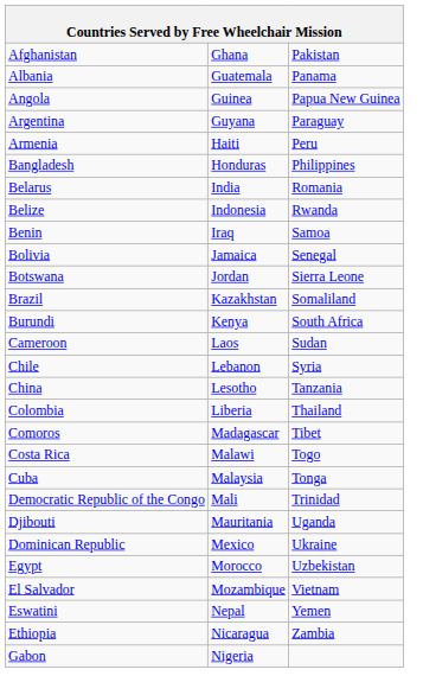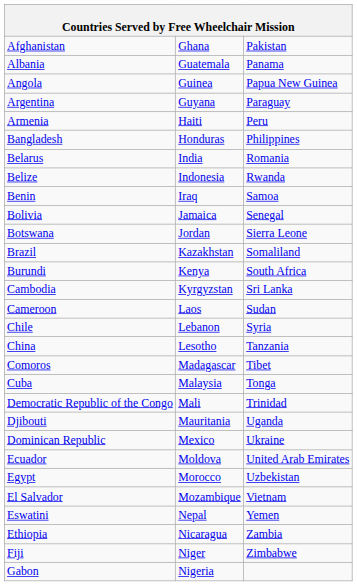 <table class="wikitable">
 <tr>
 <th colspan="3"><br>Countries Served by Free Wheelchair Mission</th>
 </tr>
 <tr>
 <td><a href='#'>Afghanistan</a></td>
 <td><a href='#'>Ghana</a></td>
 <td><a href='#'>Pakistan</a></td>
 </tr>
 <tr>
 <td><a href='#'>Albania</a></td>
 <td><a href='#'>Guatemala</a></td>
 <td><a href='#'>Panama</a></td>
 </tr>
 <tr>
 <td><a href='#'>Angola</a></td>
 <td><a href='#'>Guinea</a></td>
 <td><a href='#'>Papua New Guinea</a></td>
 </tr>
 <tr>
 <td><a href='#'>Argentina</a></td>
 <td><a href='#'>Guyana</a></td>
 <td><a href='#'>Paraguay</a></td>
 </tr>
 <tr>
 <td><a href='#'>Armenia</a></td>
 <td><a href='#'>Haiti</a></td>
 <td><a href='#'>Peru</a></td>
 </tr>
 <tr>
 <td><a href='#'>Bangladesh</a></td>
 <td><a href='#'>Honduras</a></td>
 <td><a href='#'>Philippines</a></td>
 </tr>
 <tr>
 <td><a href='#'>Belarus</a></td>
 <td><a href='#'>India</a></td>
 <td><a href='#'>Romania</a></td>
 </tr>
 <tr>
 <td><a href='#'>Belize</a></td>
 <td><a href='#'>Indonesia</a></td>
 <td><a href='#'>Rwanda</a></td>
 </tr>
 <tr>
 <td><a href='#'>Benin</a></td>
 <td><a href='#'>Iraq</a></td>
 <td><a href='#'>Samoa</a></td>
 </tr>
 <tr>
 <td><a href='#'>Bolivia</a></td>
 <td><a href='#'>Jamaica</a></td>
 <td><a href='#'>Senegal</a></td>
 </tr>
 <tr>
 <td><a href='#'>Botswana</a></td>
 <td><a href='#'>Jordan</a></td>
 <td><a href='#'>Sierra Leone</a></td>
 </tr>
 <tr>
 <td><a href='#'>Brazil</a></td>
 <td><a href='#'>Kazakhstan</a></td>
 <td><a href='#'>Somaliland</a></td>
 </tr>
 <tr>
 <td><a href='#'>Burundi</a></td>
 <td><a href='#'>Kenya</a></td>
 <td><a href='#'>South Africa</a></td>
 </tr>
 <tr>
+<td><a href='#'>Cambodia</a></td>
+<td><a href='#'>Kyrgyzstan</a></td>
+<td><a href='#'>Sri Lanka</a></td>
+</tr>
+<tr>
 <td><a href='#'>Cameroon</a></td>
 <td><a href='#'>Laos</a></td>
 <td><a href='#'>Sudan</a></td>
 </tr>
 <tr>
 <td><a href='#'>Chile</a></td>
 <td><a href='#'>Lebanon</a></td>
 <td><a href='#'>Syria</a></td>
 </tr>
 <tr>
 <td><a href='#'>China</a></td>
 <td><a href='#'>Lesotho</a></td>
 <td><a href='#'>Tanzania</a></td>
 </tr>
 <tr>
-<td><a href='#'>Colombia</a></td>
-<td><a href='#'>Liberia</a></td>
-<td><a href='#'>Thailand</a></td>
-</tr>
-<tr>
 <td><a href='#'>Comoros</a></td>
 <td><a href='#'>Madagascar</a></td>
 <td><a href='#'>Tibet</a></td>
-</tr>
-<tr>
-<td><a href='#'>Costa Rica</a></td>
-<td><a href='#'>Malawi</a></td>
-<td><a href='#'>Togo</a></td>
 </tr>
 <tr>
 <td><a href='#'>Cuba</a></td>
 <td><a href='#'>Malaysia</a></td>
 <td><a href='#'>Tonga</a></td>
 </tr>
 <tr>
 <td><a href='#'>Democratic Republic of the Congo</a></td>
 <td><a href='#'>Mali</a></td>
 <td><a href='#'>Trinidad</a></td>
 </tr>
 <tr>
 <td><a href='#'>Djibouti</a></td>
 <td><a href='#'>Mauritania</a></td>
 <td><a href='#'>Uganda</a></td>
 </tr>
 <tr>
 <td><a href='#'>Dominican Republic</a></td>
 <td><a href='#'>Mexico</a></td>
 <td><a href='#'>Ukraine</a></td>
 </tr>
 <tr>
+<td><a href='#'>Ecuador</a></td>
+<td><a href='#'>Moldova</a></td>
+<td><a href='#'>United Arab Emirates</a></td>
+</tr>
+<tr>
 <td><a href='#'>Egypt</a></td>
 <td><a href='#'>Morocco</a></td>
 <td><a href='#'>Uzbekistan</a></td>
 </tr>
 <tr>
 <td><a href='#'>El Salvador</a></td>
 <td><a href='#'>Mozambique</a></td>
 <td><a href='#'>Vietnam</a></td>
 </tr>
 <tr>
 <td><a href='#'>Eswatini</a></td>
 <td><a href='#'>Nepal</a></td>
 <td><a href='#'>Yemen</a></td>
 </tr>
 <tr>
 <td><a href='#'>Ethiopia</a></td>
 <td><a href='#'>Nicaragua</a></td>
 <td><a href='#'>Zambia</a></td>
 </tr>
 <tr>
+<td><a href='#'>Fiji</a></td>
+<td><a href='#'>Niger</a></td>
+<td><a href='#'>Zimbabwe</a></td>
+</tr>
+<tr>
 <td><a href='#'>Gabon</a></td>
 <td><a href='#'>Nigeria</a></td>
 <td></td>
 </tr>
 </table>
